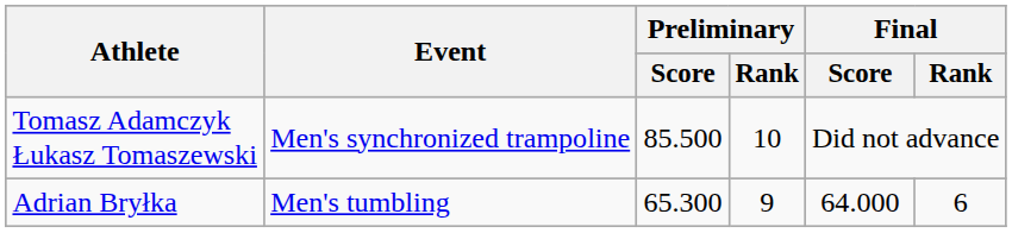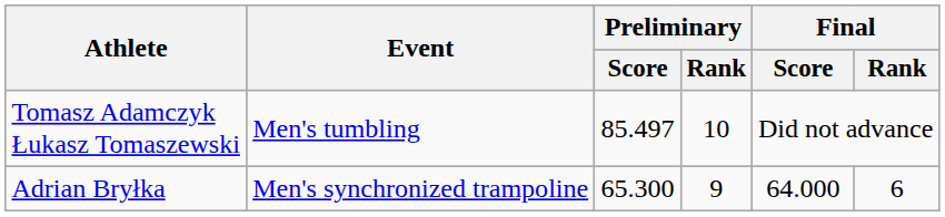 <table class="wikitable" style="font-size:90%">
 <tr>
 <th rowspan=2>Athlete</th>
 <th rowspan=2>Event</th>
 <th colspan="2">Preliminary</th>
 <th colspan="2">Final</th>
 </tr>
 <tr style="font-size:95%">
 <th>Score</th>
 <th>Rank</th>
 <th>Score</th>
 <th>Rank</th>
 </tr>
 <tr align=center>
 <td align=left><a href='#'>Tomasz Adamczyk</a><br><a href='#'>Łukasz Tomaszewski</a></td>
-<td align=left><a href='#'>Men's synchronized trampoline</a></td>
-<td>85.500</td>
+<td align=left><a href='#'>Men's tumbling</a></td>
+<td>85.497</td>
 <td>10</td>
 <td colspan=2>Did not advance</td>
 </tr>
 <tr align=center>
 <td align=left><a href='#'>Adrian Bryłka</a></td>
-<td align=left><a href='#'>Men's tumbling</a></td>
+<td align=left><a href='#'>Men's synchronized trampoline</a></td>
 <td>65.300</td>
 <td>9</td>
 <td>64.000</td>
 <td>6</td>
 </tr>
 </table>
